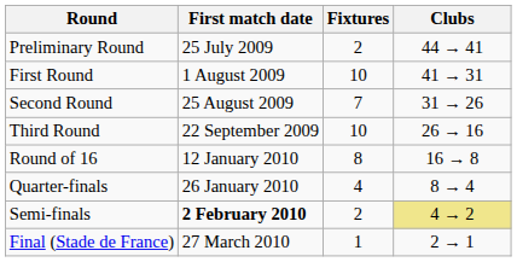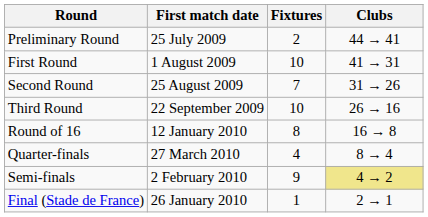 <table class="wikitable" style="text-align:center">
 <tr>
 <th>Round</th>
 <th>First match date</th>
 <th>Fixtures</th>
 <th width=100>Clubs</th>
 </tr>
 <tr>
 <td align=left>Preliminary Round</td>
 <td align=left>25 July 2009</td>
 <td>2</td>
 <td>44 → 41</td>
 </tr>
 <tr>
 <td align=left>First Round</td>
 <td align=left>1 August 2009</td>
 <td>10</td>
 <td>41 → 31</td>
 </tr>
 <tr>
 <td align=left>Second Round</td>
 <td align=left>25 August 2009</td>
 <td>7</td>
 <td>31 → 26</td>
 </tr>
 <tr>
 <td align=left>Third Round</td>
 <td align=left>22 September 2009</td>
 <td>10</td>
 <td>26 → 16</td>
 </tr>
 <tr>
 <td align=left>Round of 16</td>
 <td align=left>12 January 2010</td>
 <td>8</td>
 <td>16 → 8</td>
 </tr>
 <tr>
 <td align=left>Quarter-finals</td>
-<td align=left>26 January 2010</td>
+<td align=left>27 March 2010</td>
 <td>4</td>
 <td>8 → 4</td>
 </tr>
 <tr>
 <td align=left>Semi-finals</td>
-<td align=left><strong>2 February 2010</strong></td>
-<td>2</td>
+<td align=left>2 February 2010</td>
+<td>9</td>
 <td style="background: khaki;">4 → 2</td>
 </tr>
 <tr>
 <td align=left><a href='#'>Final</a> (<a href='#'>Stade de France</a>)</td>
-<td align=left>27 March 2010</td>
+<td align=left>26 January 2010</td>
 <td>1</td>
 <td>2 → 1</td>
 </tr>
 </table>
